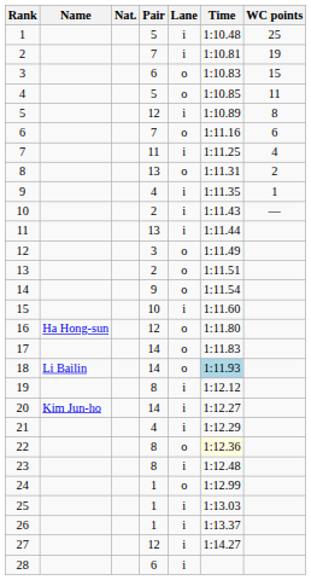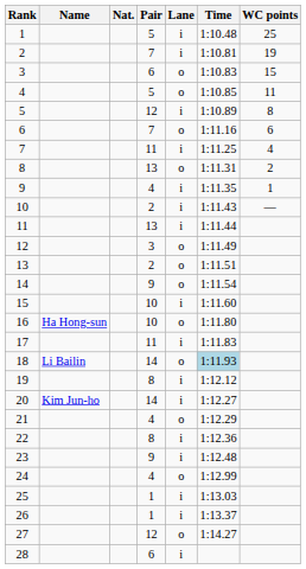 <table class="wikitable sortable" style="text-align:center">
 <tr>
 <th>Rank</th>
 <th>Name</th>
 <th>Nat.</th>
 <th>Pair</th>
 <th>Lane</th>
 <th>Time</th>
 <th>WC points</th>
 </tr>
 <tr>
 <td>1</td>
 <td align=left></td>
 <td></td>
 <td>5</td>
 <td>i</td>
 <td>1:10.48</td>
 <td>25</td>
 </tr>
 <tr>
 <td>2</td>
 <td align=left></td>
 <td></td>
 <td>7</td>
 <td>i</td>
 <td>1:10.81</td>
 <td>19</td>
 </tr>
 <tr>
 <td>3</td>
 <td align=left></td>
 <td></td>
 <td>6</td>
 <td>o</td>
 <td>1:10.83</td>
 <td>15</td>
 </tr>
 <tr>
 <td>4</td>
 <td align=left></td>
 <td></td>
 <td>5</td>
 <td>o</td>
 <td>1:10.85</td>
 <td>11</td>
 </tr>
 <tr>
 <td>5</td>
 <td align=left></td>
 <td></td>
 <td>12</td>
 <td>i</td>
 <td>1:10.89</td>
 <td>8</td>
 </tr>
 <tr>
 <td>6</td>
 <td align=left></td>
 <td></td>
 <td>7</td>
 <td>o</td>
 <td>1:11.16</td>
 <td>6</td>
 </tr>
 <tr>
 <td>7</td>
 <td align=left></td>
 <td></td>
 <td>11</td>
 <td>i</td>
 <td>1:11.25</td>
 <td>4</td>
 </tr>
 <tr>
 <td>8</td>
 <td align=left></td>
 <td></td>
 <td>13</td>
 <td>o</td>
 <td>1:11.31</td>
 <td>2</td>
 </tr>
 <tr>
 <td>9</td>
 <td align=left></td>
 <td></td>
 <td>4</td>
 <td>i</td>
 <td>1:11.35</td>
 <td>1</td>
 </tr>
 <tr>
 <td>10</td>
 <td align=left></td>
 <td></td>
 <td>2</td>
 <td>i</td>
 <td>1:11.43</td>
 <td>—</td>
 </tr>
 <tr>
 <td>11</td>
 <td align=left></td>
 <td></td>
 <td>13</td>
 <td>i</td>
 <td>1:11.44</td>
 <td></td>
 </tr>
 <tr>
 <td>12</td>
 <td align=left></td>
 <td></td>
 <td>3</td>
 <td>o</td>
 <td>1:11.49</td>
 <td></td>
 </tr>
 <tr>
 <td>13</td>
 <td align=left></td>
 <td></td>
 <td>2</td>
 <td>o</td>
 <td>1:11.51</td>
 <td></td>
 </tr>
 <tr>
 <td>14</td>
 <td align=left></td>
 <td></td>
 <td>9</td>
 <td>o</td>
 <td>1:11.54</td>
 <td></td>
 </tr>
 <tr>
 <td>15</td>
 <td align=left></td>
 <td></td>
 <td>10</td>
 <td>i</td>
 <td>1:11.60</td>
 <td></td>
 </tr>
 <tr>
 <td>16</td>
 <td align=left><a href='#'>Ha Hong-sun</a></td>
 <td></td>
-<td>12</td>
+<td>10</td>
 <td>o</td>
 <td>1:11.80</td>
 <td></td>
 </tr>
 <tr>
 <td>17</td>
 <td align=left></td>
 <td></td>
-<td>14</td>
-<td>o</td>
+<td>11</td>
+<td>i</td>
 <td>1:11.83</td>
 <td></td>
 </tr>
 <tr>
 <td>18</td>
 <td align=left><a href='#'>Li Bailin</a></td>
 <td></td>
 <td>14</td>
 <td>o</td>
 <td style="background: lightblue;">1:11.93</td>
 <td></td>
 </tr>
 <tr>
 <td>19</td>
 <td align=left></td>
 <td></td>
 <td>8</td>
 <td>i</td>
 <td>1:12.12</td>
 <td></td>
 </tr>
 <tr>
 <td>20</td>
 <td align=left><a href='#'>Kim Jun-ho</a></td>
 <td></td>
 <td>14</td>
 <td>i</td>
 <td>1:12.27</td>
 <td></td>
 </tr>
 <tr>
 <td>21</td>
 <td align=left></td>
 <td></td>
 <td>4</td>
-<td>i</td>
+<td>o</td>
 <td>1:12.29</td>
 <td></td>
 </tr>
 <tr>
 <td>22</td>
 <td align=left></td>
 <td></td>
 <td>8</td>
-<td>o</td>
-<td style="background: lightyellow;">1:12.36</td>
+<td>i</td>
+<td>1:12.36</td>
 <td></td>
 </tr>
 <tr>
 <td>23</td>
 <td align=left></td>
 <td></td>
-<td>8</td>
+<td>9</td>
 <td>i</td>
 <td>1:12.48</td>
 <td></td>
 </tr>
 <tr>
 <td>24</td>
 <td align=left></td>
 <td></td>
-<td>1</td>
+<td>4</td>
 <td>o</td>
 <td>1:12.99</td>
 <td></td>
 </tr>
 <tr>
 <td>25</td>
 <td align=left></td>
 <td></td>
 <td>1</td>
 <td>i</td>
 <td>1:13.03</td>
 <td></td>
 </tr>
 <tr>
 <td>26</td>
 <td align=left></td>
 <td></td>
 <td>1</td>
 <td>i</td>
 <td>1:13.37</td>
 <td></td>
 </tr>
 <tr>
 <td>27</td>
 <td align=left></td>
 <td></td>
 <td>12</td>
-<td>i</td>
+<td>o</td>
 <td>1:14.27</td>
 <td></td>
 </tr>
 <tr>
 <td>28</td>
 <td align=left></td>
 <td></td>
 <td>6</td>
 <td>i</td>
 <td></td>
 <td></td>
 </tr>
 </table>
